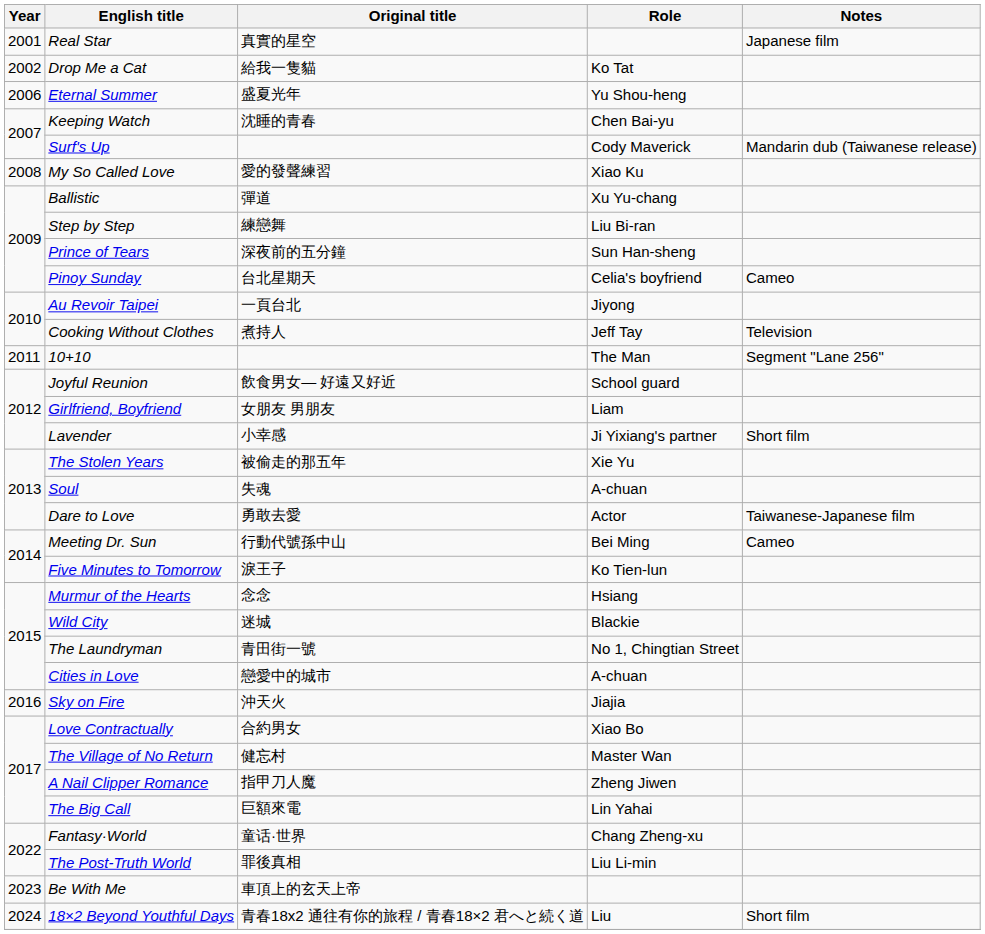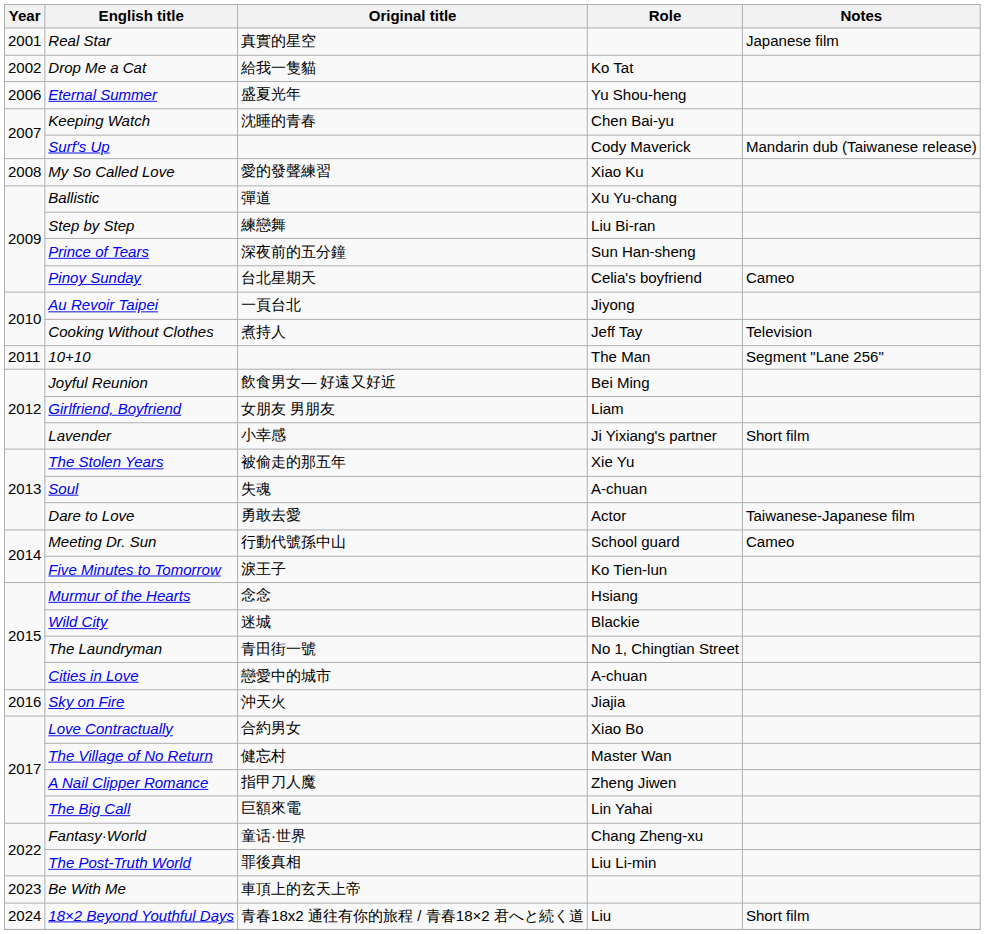 <table class="wikitable sortable">
 <tr>
 <th>Year</th>
 <th>English title</th>
 <th>Original title</th>
 <th>Role</th>
 <th class="unsortable">Notes</th>
 </tr>
 <tr>
 <td>2001</td>
 <td><em>Real Star</em></td>
 <td>真實的星空</td>
 <td></td>
 <td>Japanese film</td>
 </tr>
 <tr>
 <td>2002</td>
 <td><em>Drop Me a Cat</em></td>
 <td>給我一隻貓</td>
 <td>Ko Tat</td>
 <td></td>
 </tr>
 <tr>
 <td>2006</td>
 <td><em><a href='#'>Eternal Summer</a></em></td>
 <td>盛夏光年</td>
 <td>Yu Shou-heng</td>
 <td></td>
 </tr>
 <tr>
 <td rowspan="2">2007</td>
 <td><em>Keeping Watch</em></td>
 <td>沈睡的青春</td>
 <td>Chen Bai-yu</td>
 <td></td>
 </tr>
 <tr>
 <td><em><a href='#'>Surf's Up</a></em></td>
 <td></td>
 <td>Cody Maverick</td>
 <td>Mandarin dub (Taiwanese release)</td>
 </tr>
 <tr>
 <td>2008</td>
 <td><em>My So Called Love</em></td>
 <td>愛的發聲練習</td>
 <td>Xiao Ku</td>
 <td></td>
 </tr>
 <tr>
 <td rowspan="4">2009</td>
 <td><em>Ballistic</em></td>
 <td>彈道</td>
 <td>Xu Yu-chang</td>
 <td></td>
 </tr>
 <tr>
 <td><em>Step by Step</em></td>
 <td>練戀舞</td>
 <td>Liu Bi-ran</td>
 <td></td>
 </tr>
 <tr>
 <td><em><a href='#'>Prince of Tears</a></em></td>
 <td>深夜前的五分鐘</td>
 <td>Sun Han-sheng</td>
 <td></td>
 </tr>
 <tr>
 <td><em><a href='#'>Pinoy Sunday</a></em></td>
 <td>台北星期天</td>
 <td>Celia's boyfriend</td>
 <td>Cameo</td>
 </tr>
 <tr>
 <td rowspan="2">2010</td>
 <td><em><a href='#'>Au Revoir Taipei</a></em></td>
 <td>一頁台北</td>
 <td>Jiyong</td>
 <td></td>
 </tr>
 <tr>
 <td><em>Cooking Without Clothes</em></td>
 <td>煮持人</td>
 <td>Jeff Tay</td>
 <td>Television</td>
 </tr>
 <tr>
 <td>2011</td>
 <td><em>10+10</em></td>
 <td></td>
 <td>The Man</td>
 <td>Segment "Lane 256"</td>
 </tr>
 <tr>
 <td rowspan="3">2012</td>
 <td><em>Joyful Reunion</em></td>
 <td>飲食男女— 好遠又好近</td>
-<td>School guard</td>
+<td>Bei Ming</td>
 <td></td>
 </tr>
 <tr>
 <td><em><a href='#'>Girlfriend, Boyfriend</a></em></td>
 <td>女朋友 男朋友</td>
 <td>Liam</td>
 <td></td>
 </tr>
 <tr>
 <td><em>Lavender</em></td>
 <td>小幸感</td>
 <td>Ji Yixiang's partner</td>
 <td>Short film</td>
 </tr>
 <tr>
 <td rowspan=3>2013</td>
 <td><em><a href='#'>The Stolen Years</a></em></td>
 <td>被偷走的那五年</td>
 <td>Xie Yu</td>
 <td></td>
 </tr>
 <tr>
 <td><em><a href='#'>Soul</a></em></td>
 <td>失魂</td>
 <td>A-chuan</td>
 <td></td>
 </tr>
 <tr>
 <td><em>Dare to Love</em></td>
 <td>勇敢去愛</td>
 <td>Actor</td>
 <td>Taiwanese-Japanese film</td>
 </tr>
 <tr>
 <td rowspan=2>2014</td>
 <td><em>Meeting Dr. Sun</em></td>
 <td>行動代號孫中山</td>
-<td>Bei Ming</td>
+<td>School guard</td>
 <td>Cameo</td>
 </tr>
 <tr>
 <td><em><a href='#'>Five Minutes to Tomorrow</a></em></td>
 <td>淚王子</td>
 <td>Ko Tien-lun</td>
 <td></td>
 </tr>
 <tr>
 <td rowspan=4>2015</td>
 <td><em><a href='#'>Murmur of the Hearts</a></em></td>
 <td>念念</td>
 <td>Hsiang</td>
 <td></td>
 </tr>
 <tr>
 <td><em><a href='#'>Wild City</a></em></td>
 <td>迷城</td>
 <td>Blackie</td>
 <td></td>
 </tr>
 <tr>
 <td><em>The Laundryman</em></td>
 <td>青田街一號</td>
 <td>No 1, Chingtian Street</td>
 <td></td>
 </tr>
 <tr>
 <td><em><a href='#'>Cities in Love</a></em></td>
 <td>戀愛中的城市</td>
 <td>A-chuan</td>
 <td></td>
 </tr>
 <tr>
 <td>2016</td>
 <td><em><a href='#'>Sky on Fire</a></em></td>
 <td>沖天火</td>
 <td>Jiajia</td>
 <td></td>
 </tr>
 <tr>
 <td rowspan=4>2017</td>
 <td><em><a href='#'>Love Contractually</a></em></td>
 <td>合約男女</td>
 <td>Xiao Bo</td>
 <td></td>
 </tr>
 <tr>
 <td><em><a href='#'>The Village of No Return</a></em></td>
 <td>健忘村</td>
 <td>Master Wan</td>
 <td></td>
 </tr>
 <tr>
 <td><em><a href='#'>A Nail Clipper Romance</a></em></td>
 <td>指甲刀人魔</td>
 <td>Zheng Jiwen</td>
 <td></td>
 </tr>
 <tr>
 <td><em><a href='#'>The Big Call</a></em></td>
 <td>巨額來電</td>
 <td>Lin Yahai</td>
 <td></td>
 </tr>
 <tr>
 <td rowspan=2>2022</td>
 <td><em>Fantasy·World</em></td>
 <td>童话·世界</td>
 <td>Chang Zheng-xu</td>
 <td></td>
 </tr>
 <tr>
 <td><em><a href='#'>The Post-Truth World</a></em></td>
 <td>罪後真相</td>
 <td>Liu Li-min</td>
 <td></td>
 </tr>
 <tr>
 <td>2023</td>
 <td><em>Be With Me</em></td>
 <td>車頂上的玄天上帝</td>
 <td></td>
 <td></td>
 </tr>
 <tr>
 <td>2024</td>
 <td><em><a href='#'>18×2 Beyond Youthful Days</a></em></td>
 <td>青春18x2 通往有你的旅程 / 青春18×2 君へと続く道</td>
 <td>Liu</td>
 <td>Short film</td>
 </tr>
 <tr>
 </tr>
 </table>
